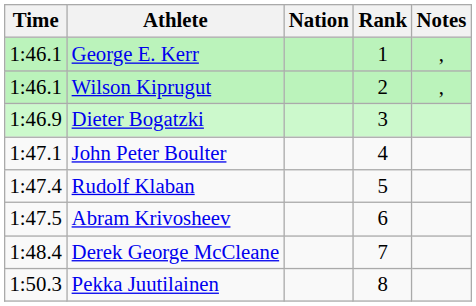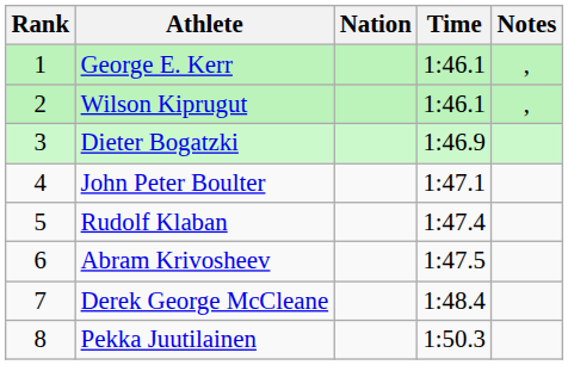 <table class="wikitable sortable" style="text-align:center">
 <tr>
-<th>Time</th>
+<th>Rank</th>
 <th>Athlete</th>
 <th>Nation</th>
-<th>Rank</th>
+<th>Time</th>
 <th>Notes</th>
 </tr>
 <tr bgcolor=bbf3bb>
-<td>1:46.1</td>
+<td>1</td>
 <td align=left><a href='#'>George E. Kerr</a></td>
 <td align=left></td>
-<td>1</td>
+<td>1:46.1</td>
 <td>, </td>
 </tr>
 <tr bgcolor=bbf3bb>
-<td>1:46.1</td>
+<td>2</td>
 <td align=left><a href='#'>Wilson Kiprugut</a></td>
 <td align=left></td>
-<td>2</td>
+<td>1:46.1</td>
 <td>, </td>
 </tr>
 <tr bgcolor=ccf9cc>
-<td>1:46.9</td>
+<td>3</td>
 <td align=left><a href='#'>Dieter Bogatzki</a></td>
 <td align=left></td>
-<td>3</td>
+<td>1:46.9</td>
 <td></td>
 </tr>
 <tr>
-<td>1:47.1</td>
+<td>4</td>
 <td align=left><a href='#'>John Peter Boulter</a></td>
 <td align=left></td>
-<td>4</td>
+<td>1:47.1</td>
 <td></td>
 </tr>
 <tr>
-<td>1:47.4</td>
+<td>5</td>
 <td align=left><a href='#'>Rudolf Klaban</a></td>
 <td align=left></td>
-<td>5</td>
+<td>1:47.4</td>
 <td></td>
 </tr>
 <tr>
-<td>1:47.5</td>
+<td>6</td>
 <td align=left><a href='#'>Abram Krivosheev</a></td>
 <td align=left></td>
-<td>6</td>
+<td>1:47.5</td>
 <td></td>
 </tr>
 <tr>
-<td>1:48.4</td>
+<td>7</td>
 <td align=left><a href='#'>Derek George McCleane</a></td>
 <td align=left></td>
-<td>7</td>
+<td>1:48.4</td>
 <td></td>
 </tr>
 <tr>
-<td>1:50.3</td>
+<td>8</td>
 <td align=left><a href='#'>Pekka Juutilainen</a></td>
 <td align=left></td>
-<td>8</td>
+<td>1:50.3</td>
 <td></td>
 </tr>
 </table>
